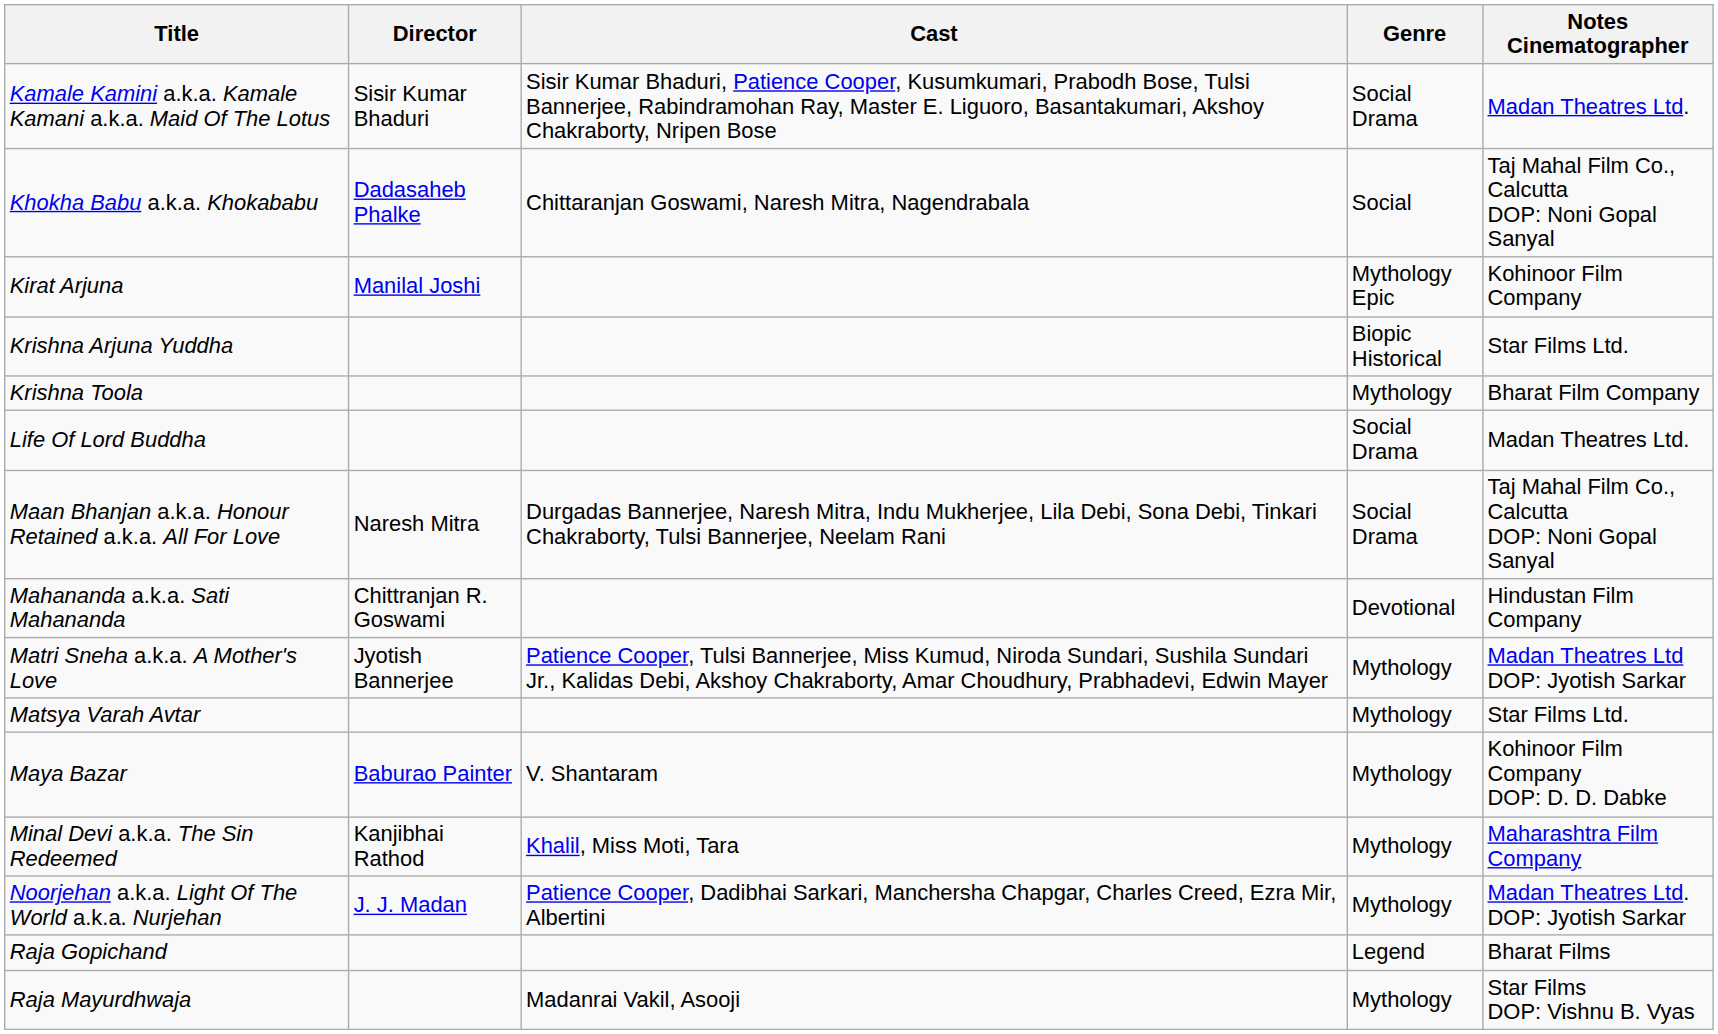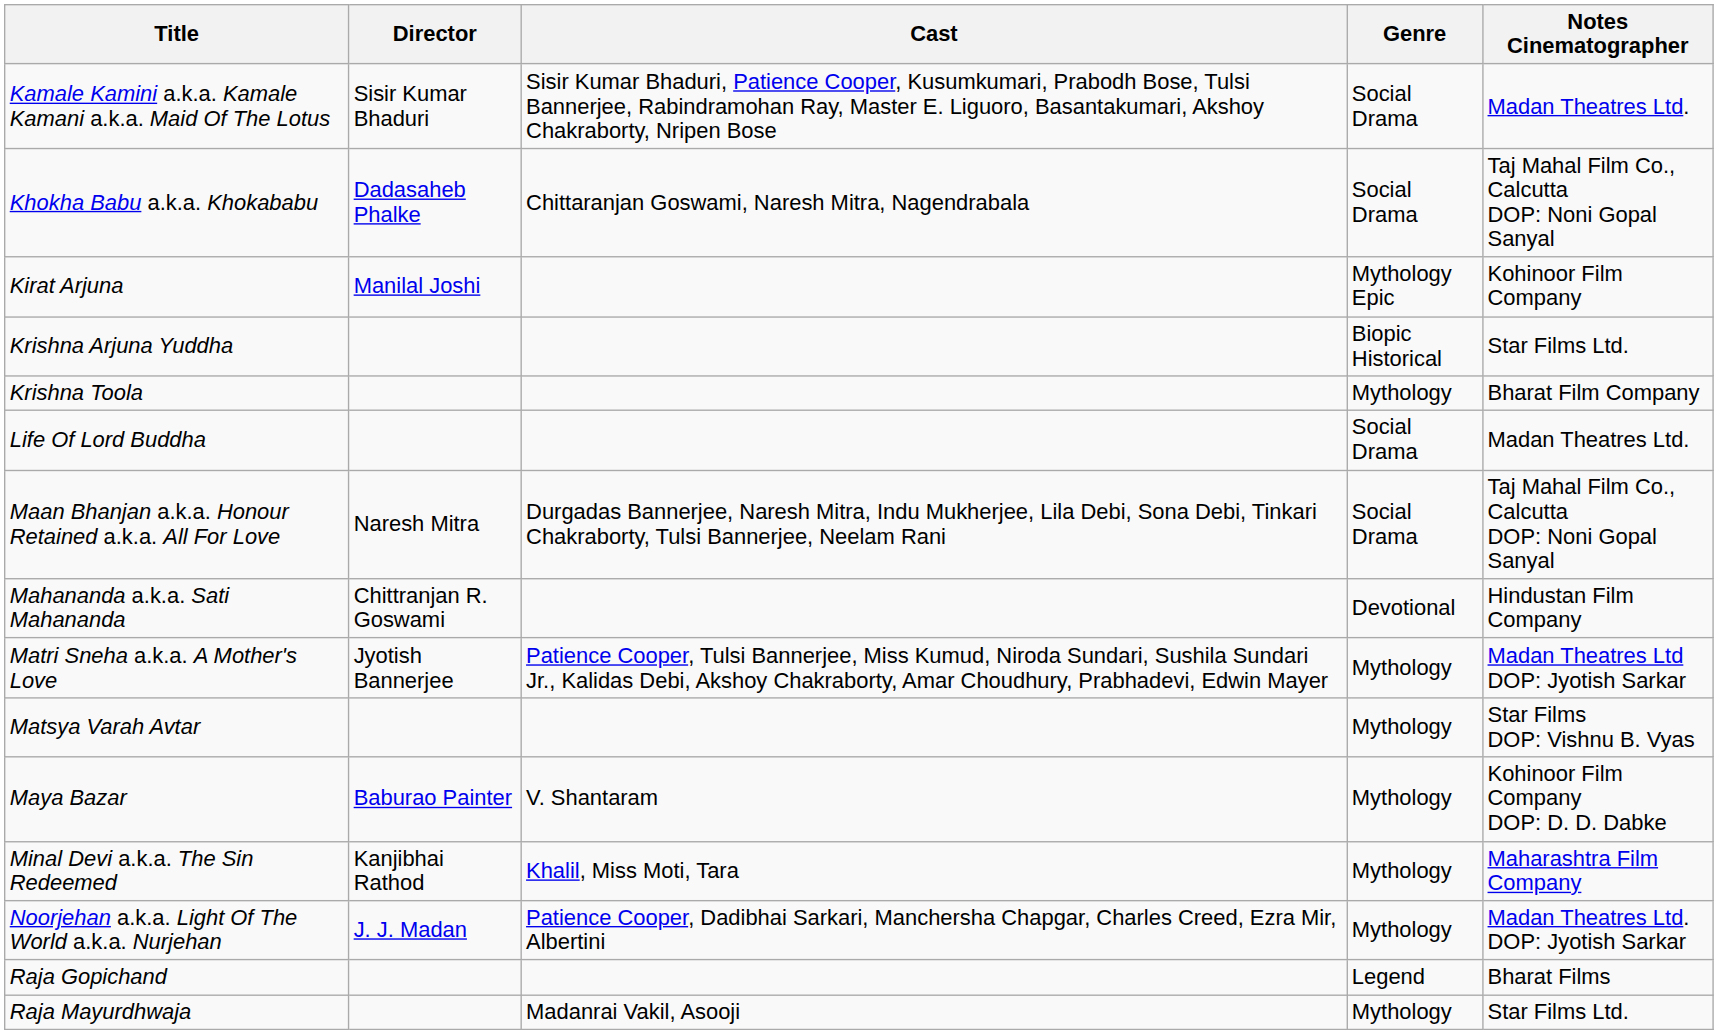 <table class="wikitable">
 <tr>
 <th>Title</th>
 <th>Director</th>
 <th>Cast</th>
 <th>Genre</th>
 <th>Notes<br>Cinematographer</th>
 </tr>
 <tr>
 <td><em><a href='#'>Kamale Kamini</a></em> a.k.a. <em>Kamale Kamani</em> a.k.a. <em>Maid Of The Lotus</em></td>
 <td>Sisir Kumar Bhaduri</td>
 <td>Sisir Kumar Bhaduri, <a href='#'>Patience Cooper</a>, Kusumkumari, Prabodh Bose, Tulsi Bannerjee, Rabindramohan Ray, Master E. Liguoro, Basantakumari, Akshoy Chakraborty, Nripen Bose</td>
 <td>Social Drama</td>
 <td><a href='#'>Madan Theatres Ltd</a>.</td>
 </tr>
 <tr>
 <td><em><a href='#'>Khokha Babu</a></em> a.k.a. <em>Khokababu</em></td>
 <td><a href='#'>Dadasaheb Phalke</a></td>
 <td>Chittaranjan Goswami, Naresh Mitra, Nagendrabala</td>
-<td>Social</td>
+<td>Social Drama</td>
 <td>Taj Mahal Film Co., Calcutta<br>DOP: Noni Gopal Sanyal</td>
 </tr>
 <tr>
 <td><em>Kirat Arjuna</em></td>
 <td><a href='#'>Manilal Joshi</a></td>
 <td></td>
 <td>Mythology Epic</td>
 <td>Kohinoor Film Company</td>
 </tr>
 <tr>
 <td><em>Krishna Arjuna Yuddha</em></td>
 <td></td>
 <td></td>
 <td>Biopic Historical</td>
 <td>Star Films Ltd.</td>
 </tr>
 <tr>
 <td><em>Krishna Toola</em></td>
 <td></td>
 <td></td>
 <td>Mythology</td>
 <td>Bharat Film Company</td>
 </tr>
 <tr>
 <td><em>Life Of Lord Buddha</em></td>
 <td></td>
 <td></td>
 <td>Social Drama</td>
 <td>Madan Theatres Ltd.</td>
 </tr>
 <tr>
 <td><em>Maan Bhanjan</em> a.k.a. <em>Honour Retained</em> a.k.a. <em>All For Love</em></td>
 <td>Naresh Mitra</td>
 <td>Durgadas Bannerjee, Naresh Mitra, Indu Mukherjee, Lila Debi, Sona Debi, Tinkari Chakraborty, Tulsi Bannerjee, Neelam Rani</td>
 <td>Social Drama</td>
 <td>Taj Mahal Film Co., Calcutta<br>DOP: Noni Gopal Sanyal</td>
 </tr>
 <tr>
 <td><em>Mahananda</em> a.k.a. <em>Sati Mahananda</em></td>
 <td>Chittranjan R. Goswami</td>
 <td></td>
 <td>Devotional</td>
 <td>Hindustan Film Company</td>
 </tr>
 <tr>
 <td><em>Matri Sneha</em> a.k.a. <em>A Mother's Love</em></td>
 <td>Jyotish Bannerjee</td>
 <td><a href='#'>Patience Cooper</a>, Tulsi Bannerjee, Miss Kumud, Niroda Sundari, Sushila Sundari Jr., Kalidas Debi, Akshoy Chakraborty, Amar Choudhury, Prabhadevi, Edwin Mayer</td>
 <td>Mythology</td>
 <td><a href='#'>Madan Theatres Ltd</a><br>DOP: Jyotish Sarkar</td>
 </tr>
 <tr>
 <td><em>Matsya Varah Avtar</em></td>
 <td></td>
 <td></td>
 <td>Mythology</td>
-<td>Star Films Ltd.</td>
+<td>Star Films<br>DOP: Vishnu B. Vyas</td>
 </tr>
 <tr>
 <td><em>Maya Bazar</em></td>
 <td><a href='#'>Baburao Painter</a></td>
 <td>V. Shantaram</td>
 <td>Mythology</td>
 <td>Kohinoor Film Company<br>DOP: D. D. Dabke</td>
 </tr>
 <tr>
 <td><em>Minal Devi</em> a.k.a. <em>The Sin Redeemed</em></td>
 <td>Kanjibhai Rathod</td>
 <td><a href='#'>Khalil</a>, Miss Moti, Tara</td>
 <td>Mythology</td>
 <td><a href='#'>Maharashtra Film Company</a></td>
 </tr>
 <tr>
 <td><em><a href='#'>Noorjehan</a></em> a.k.a. <em>Light Of The World</em> a.k.a. <em>Nurjehan</em></td>
 <td><a href='#'>J. J. Madan</a></td>
 <td><a href='#'>Patience Cooper</a>, Dadibhai Sarkari, Manchersha Chapgar, Charles Creed, Ezra Mir, Albertini</td>
 <td>Mythology</td>
 <td><a href='#'>Madan Theatres Ltd</a>.<br>DOP: Jyotish Sarkar</td>
 </tr>
 <tr>
 <td><em>Raja Gopichand</em></td>
 <td></td>
 <td></td>
 <td>Legend</td>
 <td>Bharat Films</td>
 </tr>
 <tr>
 <td><em>Raja Mayurdhwaja</em></td>
 <td></td>
 <td>Madanrai Vakil, Asooji</td>
 <td>Mythology</td>
-<td>Star Films<br>DOP: Vishnu B. Vyas</td>
+<td>Star Films Ltd.</td>
 </tr>
 </table>
